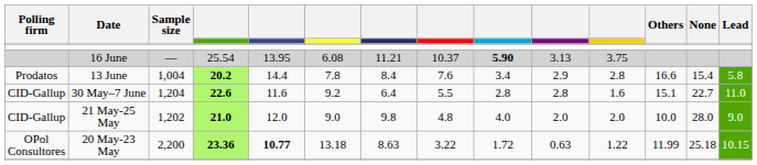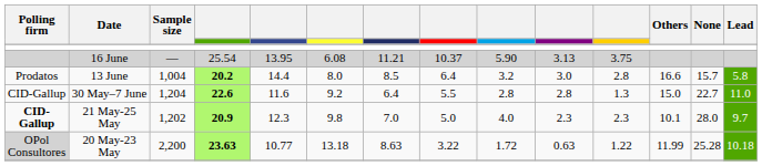 <table class="wikitable sortable" style="text-align:center;font-size:90%;line-height:14px;">
 <tr style="height:40px;">
 <th style="width:50px;" rowspan="2">Polling firm</th>
 <th style="width:90px;" rowspan="2">Date</th>
 <th style="width:25px;" rowspan="2">Sample size</th>
 <th class="unsortable" style="width:60px;"></th>
 <th class="unsortable" style="width:60px;"></th>
 <th class="unsortable" style="width:60px;"></th>
 <th class="unsortable" style="width:60px;"></th>
 <th class="unsortable" style="width:62px;"></th>
 <th class="unsortable" style="width:62px;"></th>
 <th class="unsortable" style="width:62px;"></th>
 <th class="unsortable" style="width:60px;"></th>
 <th style="width:30px;" rowspan="2">Others</th>
 <th style="width:30px;" rowspan="2">None</th>
 <th style="width:30px;" rowspan="2">Lead</th>
 </tr>
 <tr>
 <th style="background:#50A700;"></th>
 <th style="background:#34478E;"></th>
 <th style="background:#FCFD33;"></th>
 <th style="background:#212C64;"></th>
 <th style="background:red;"></th>
 <th style="background:#00A3E6;"></th>
 <th style="background:purple;"></th>
 <th style="background:#ffcf00;"></th>
 </tr>
 <tr>
 </tr>
 <tr>
 <td colspan="20" style="background:white"></td>
 </tr>
 <tr style="background:lightgray;">
 <td></td>
 <td>16 June</td>
 <td>—</td>
 <td>25.54</td>
 <td>13.95</td>
 <td>6.08</td>
 <td>11.21</td>
 <td>10.37</td>
-<td><strong>5.90</strong></td>
+<td>5.90</td>
 <td>3.13</td>
 <td>3.75</td>
 <td></td>
 <td></td>
 <td></td>
 </tr>
 <tr>
 <td>Prodatos</td>
 <td>13 June</td>
 <td>1,004</td>
 <td style="background:#b0f76f;"><strong>20.2</strong></td>
 <td>14.4</td>
-<td>7.8</td>
-<td>8.4</td>
-<td>7.6</td>
-<td>3.4</td>
-<td>2.9</td>
+<td>8.0</td>
+<td>8.5</td>
+<td>6.4</td>
+<td>3.2</td>
+<td>3.0</td>
 <td>2.8</td>
 <td>16.6</td>
-<td>15.4</td>
+<td>15.7</td>
 <td style="background:#50A700; color:white;">5.8</td>
 </tr>
 <tr>
 <td>CID-Gallup</td>
 <td>30 May–7 June</td>
 <td>1,204</td>
 <td style="background:#b0f76f;"><strong>22.6</strong></td>
 <td>11.6</td>
 <td>9.2</td>
 <td>6.4</td>
 <td>5.5</td>
 <td>2.8</td>
 <td>2.8</td>
-<td>1.6</td>
-<td>15.1</td>
+<td>1.3</td>
+<td>15.0</td>
 <td>22.7</td>
 <td style="background:#50A700; color:white;">11.0</td>
 </tr>
 <tr>
-<td>CID-Gallup</td>
+<td><strong>CID-Gallup</strong></td>
 <td>21 May-25 May</td>
 <td>1,202</td>
-<td style="background:#b0f76f;"><strong>21.0</strong></td>
-<td>12.0</td>
-<td>9.0</td>
+<td style="background:#b0f76f;"><strong>20.9</strong></td>
+<td>12.3</td>
 <td>9.8</td>
-<td>4.8</td>
+<td>7.0</td>
+<td>5.0</td>
 <td>4.0</td>
-<td>2.0</td>
-<td>2.0</td>
-<td>10.0</td>
+<td>2.3</td>
+<td>2.3</td>
+<td>10.1</td>
 <td>28.0</td>
-<td style="background:#50A700; color:white;">9.0</td>
+<td style="background:#50A700; color:white;">9.7</td>
 </tr>
 <tr>
-<td>OPol Consultores</td>
+<td style="background: lightgrey;">OPol Consultores</td>
 <td>20 May-23 May</td>
 <td>2,200</td>
-<td style="background:#b0f76f;"><strong>23.36</strong></td>
-<td><strong>10.77</strong></td>
+<td style="background:#b0f76f;"><strong>23.63</strong></td>
+<td>10.77</td>
 <td>13.18</td>
 <td>8.63</td>
 <td>3.22</td>
 <td>1.72</td>
 <td>0.63</td>
 <td>1.22</td>
 <td>11.99</td>
-<td>25.18</td>
-<td style="background:#50A700; color:white;">10.15</td>
+<td>25.28</td>
+<td style="background:#50A700; color:white;">10.18</td>
 </tr>
 <tr>
 </tr>
 </table>
